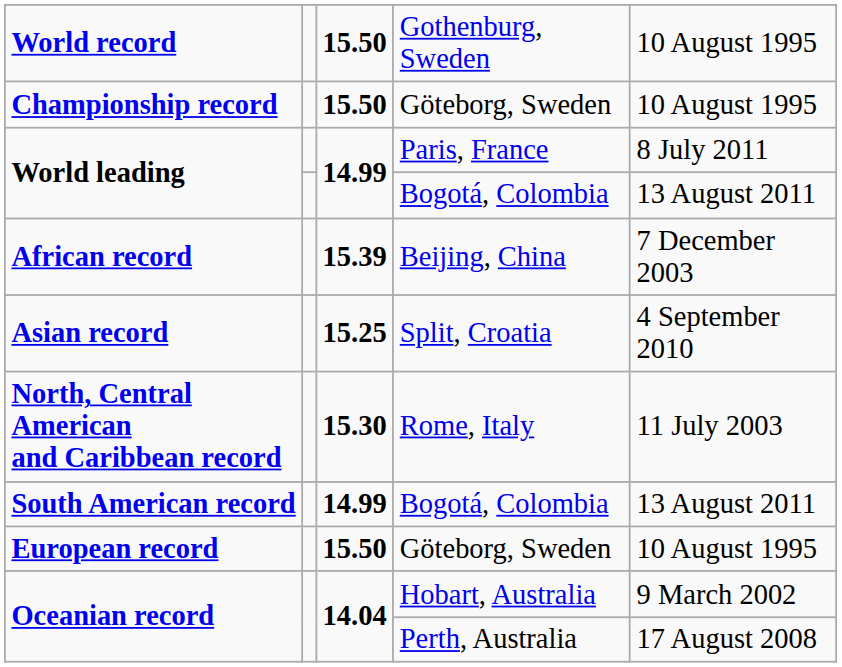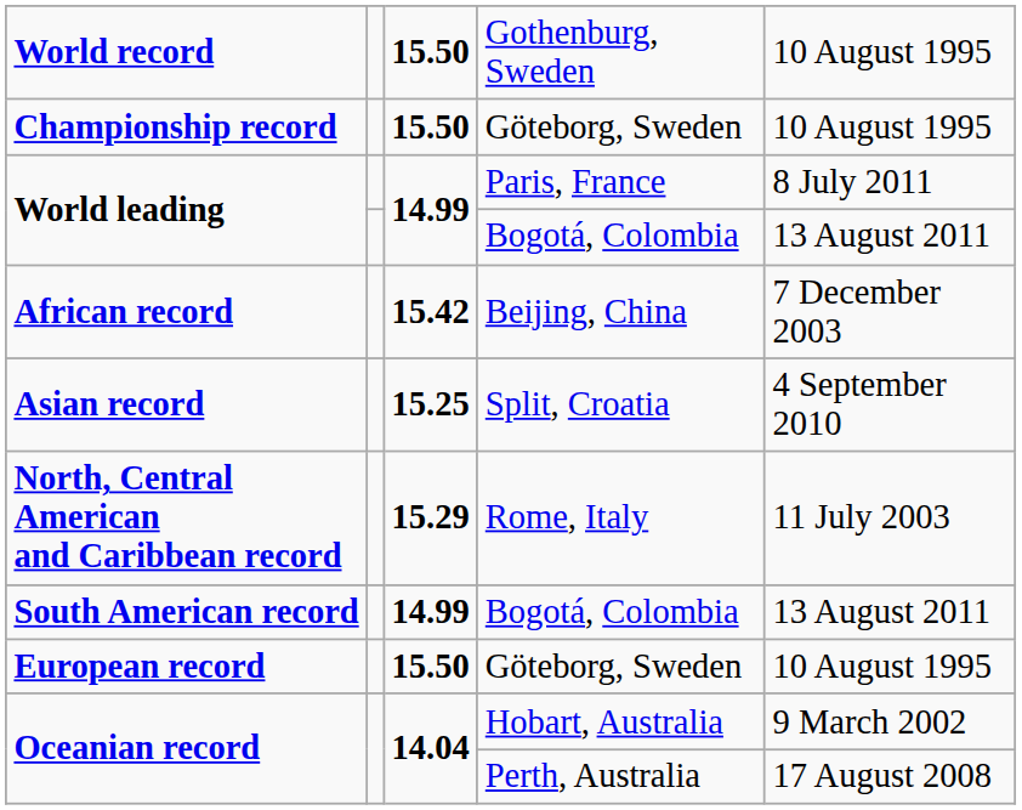 <table class="wikitable" width=75%>
 <tr>
 <td><strong><a href='#'>World record</a></strong></td>
 <td></td>
 <td><strong>15.50</strong></td>
 <td><a href='#'>Gothenburg</a>, <a href='#'>Sweden</a></td>
 <td>10 August 1995</td>
 </tr>
 <tr>
 <td><strong><a href='#'>Championship record</a></strong></td>
 <td></td>
 <td><strong>15.50</strong></td>
 <td>Göteborg, Sweden</td>
 <td>10 August 1995</td>
 </tr>
 <tr>
 <td rowspan=2><strong>World leading</strong></td>
 <td></td>
 <td rowspan=2><strong>14.99</strong></td>
 <td><a href='#'>Paris</a>, <a href='#'>France</a></td>
 <td>8 July 2011</td>
 </tr>
 <tr>
 <td></td>
 <td><a href='#'>Bogotá</a>, <a href='#'>Colombia</a></td>
 <td>13 August 2011</td>
 </tr>
 <tr>
 <td><strong><a href='#'>African record</a></strong></td>
 <td></td>
-<td><strong>15.39</strong></td>
+<td><strong>15.42</strong></td>
 <td><a href='#'>Beijing</a>, <a href='#'>China</a></td>
 <td>7 December 2003</td>
 </tr>
 <tr>
 <td><strong><a href='#'>Asian record</a></strong></td>
 <td></td>
 <td><strong>15.25</strong></td>
 <td><a href='#'>Split</a>, <a href='#'>Croatia</a></td>
 <td>4 September 2010</td>
 </tr>
 <tr>
 <td><strong><a href='#'>North, Central American<br> and Caribbean record</a></strong></td>
 <td></td>
-<td><strong>15.30</strong></td>
+<td><strong>15.29</strong></td>
 <td><a href='#'>Rome</a>, <a href='#'>Italy</a></td>
 <td>11 July 2003</td>
 </tr>
 <tr>
 <td><strong><a href='#'>South American record</a></strong></td>
 <td></td>
 <td><strong>14.99</strong></td>
 <td><a href='#'>Bogotá</a>, <a href='#'>Colombia</a></td>
 <td>13 August 2011</td>
 </tr>
 <tr>
 <td><strong><a href='#'>European record</a></strong></td>
 <td></td>
 <td><strong>15.50</strong></td>
 <td>Göteborg, Sweden</td>
 <td>10 August 1995</td>
 </tr>
 <tr>
 <td rowspan=2><strong><a href='#'>Oceanian record</a></strong></td>
 <td rowspan=2></td>
 <td rowspan=2><strong>14.04</strong></td>
 <td><a href='#'>Hobart</a>, <a href='#'>Australia</a></td>
 <td>9 March 2002</td>
 </tr>
 <tr>
 <td><a href='#'>Perth</a>, Australia</td>
 <td>17 August 2008</td>
 </tr>
 </table>
